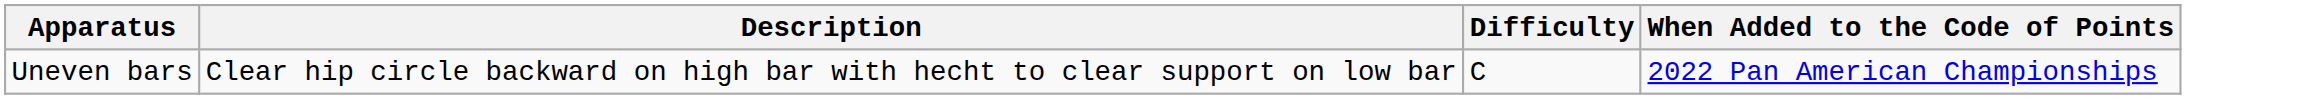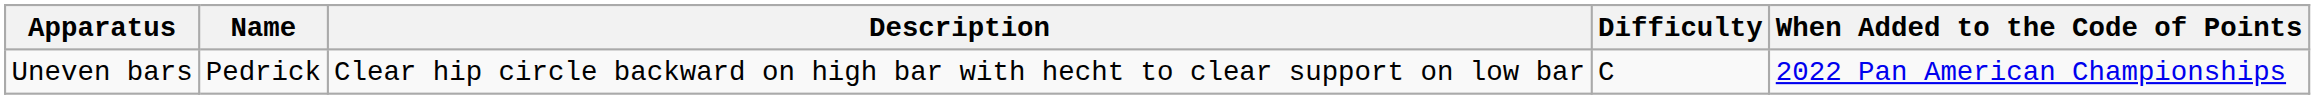 <table class="wikitable">
 <tr>
 <th>Apparatus</th>
+<th>Name</th>
 <th>Description</th>
 <th>Difficulty</th>
 <th>When Added to the Code of Points</th>
 </tr>
 <tr>
 <td>Uneven bars</td>
+<td>Pedrick</td>
 <td>Clear hip circle backward on high bar with hecht to clear support on low bar</td>
 <td>C</td>
 <td><a href='#'>2022 Pan American Championships</a></td>
 </tr>
 </table>
